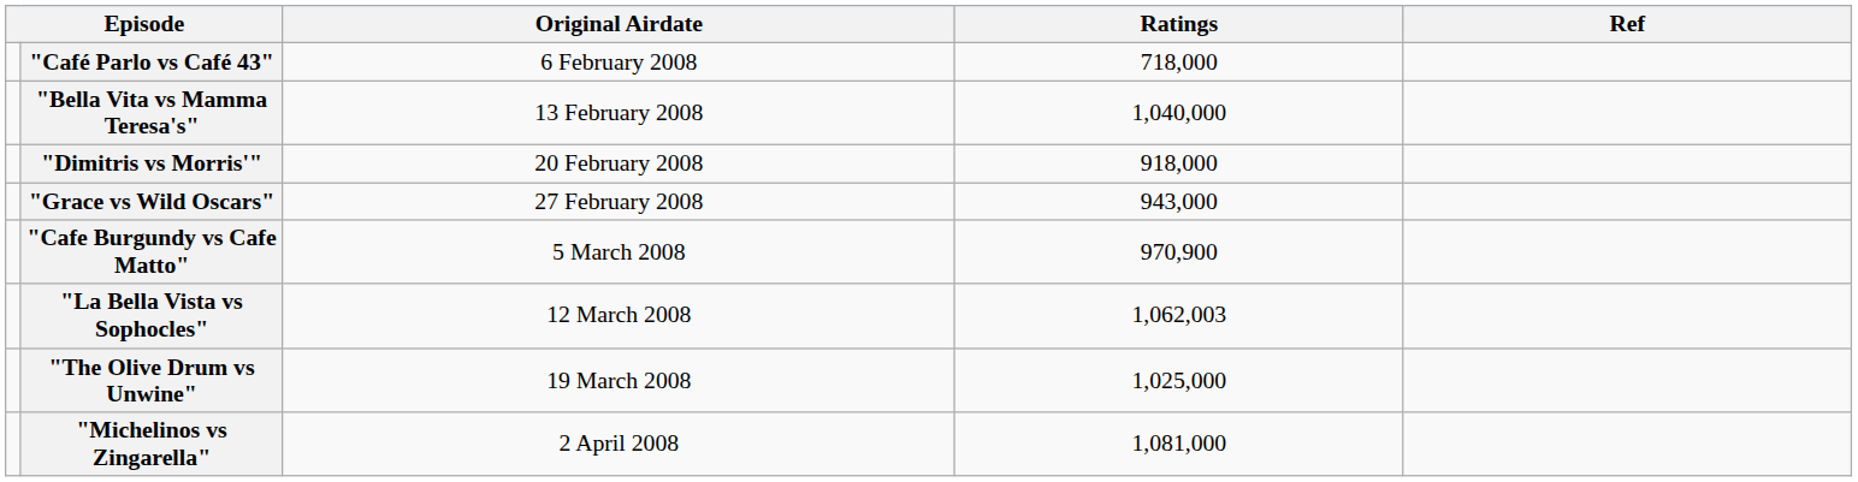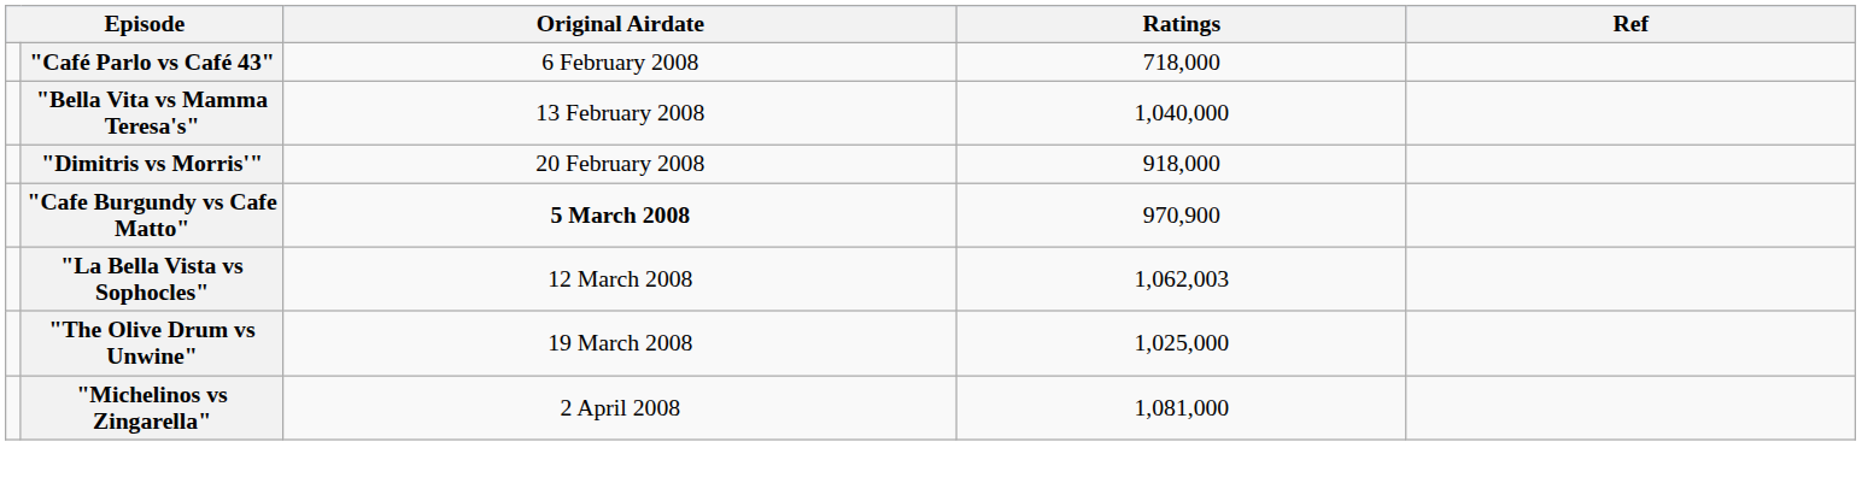 <table class="wikitable sortable" style="text-align:center;">
 <tr style="background:#C1D8FF;">
 <th colspan="2" width=5%>Episode</th>
 <th width=15%>Original Airdate</th>
 <th width=10%>Ratings</th>
 <th width=10%>Ref</th>
 </tr>
 <tr>
 <td></td>
 <th>"Café Parlo vs Café 43"</th>
 <td>6 February 2008</td>
 <td>718,000</td>
 <td></td>
 </tr>
 <tr>
 <td></td>
 <th>"Bella Vita vs Mamma Teresa's"</th>
 <td>13 February 2008</td>
 <td>1,040,000</td>
 <td></td>
 </tr>
 <tr>
 <td></td>
 <th>"Dimitris vs Morris'"</th>
 <td>20 February 2008</td>
 <td>918,000</td>
 <td></td>
 </tr>
 <tr>
 <td></td>
-<th>"Grace vs Wild Oscars"</th>
-<td>27 February 2008</td>
-<td>943,000</td>
-<td></td>
-</tr>
-<tr>
-<td></td>
 <th>"Cafe Burgundy vs Cafe Matto"</th>
-<td>5 March 2008</td>
+<td><strong>5 March 2008</strong></td>
 <td>970,900</td>
 <td></td>
 </tr>
 <tr>
 <td></td>
 <th>"La Bella Vista vs Sophocles"</th>
 <td>12 March 2008</td>
 <td>1,062,003</td>
 <td></td>
 </tr>
 <tr>
 <td></td>
 <th>"The Olive Drum vs Unwine"</th>
 <td>19 March 2008</td>
 <td>1,025,000</td>
 <td></td>
 </tr>
 <tr>
 <td></td>
 <th>"Michelinos vs Zingarella"</th>
 <td>2 April 2008</td>
 <td>1,081,000</td>
 <td></td>
 </tr>
 </table>
